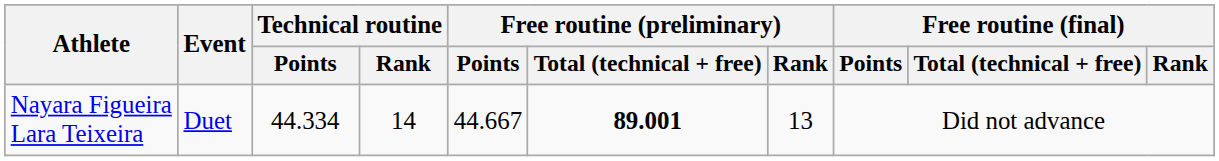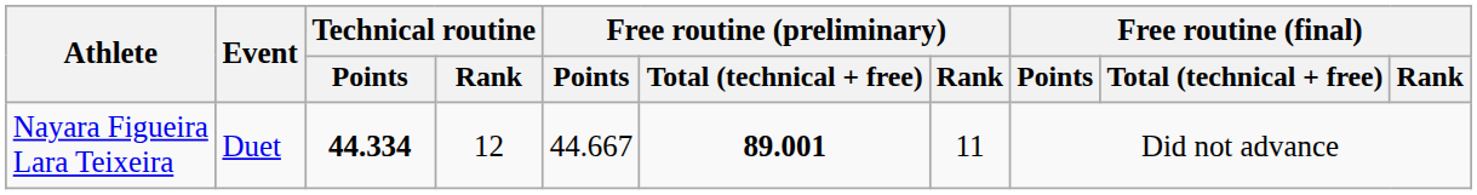 <table class="wikitable" style="font-size:90%">
 <tr>
 <th rowspan="2">Athlete</th>
 <th rowspan="2">Event</th>
 <th colspan=2>Technical routine</th>
 <th colspan=3>Free routine (preliminary)</th>
 <th colspan=3>Free routine (final)</th>
 </tr>
 <tr style="font-size:95%">
 <th>Points</th>
 <th>Rank</th>
 <th>Points</th>
 <th>Total (technical + free)</th>
 <th>Rank</th>
 <th>Points</th>
 <th>Total (technical + free)</th>
 <th>Rank</th>
 </tr>
 <tr align=center>
 <td align=left><a href='#'>Nayara Figueira</a><br><a href='#'>Lara Teixeira</a></td>
 <td align=left><a href='#'>Duet</a></td>
-<td>44.334</td>
-<td>14</td>
+<td><strong>44.334</strong></td>
+<td>12</td>
 <td>44.667</td>
 <td><strong>89.001</strong></td>
-<td>13</td>
+<td>11</td>
 <td colspan=3>Did not advance</td>
 </tr>
 </table>
